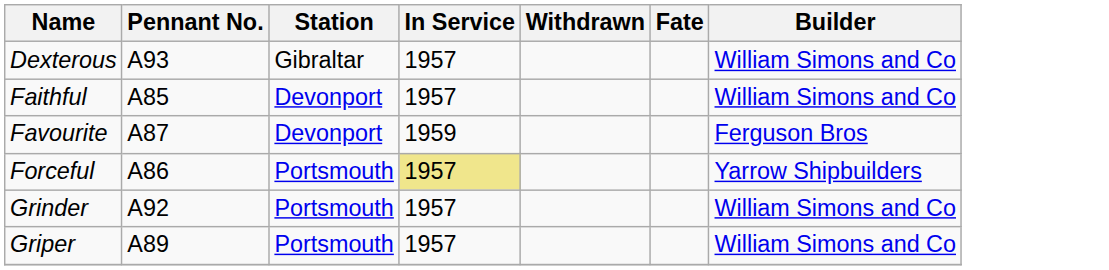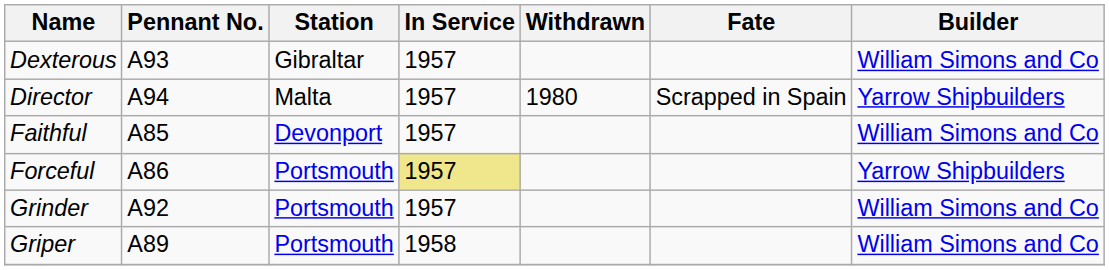 <table class="wikitable">
 <tr>
 <th>Name</th>
 <th>Pennant No.</th>
 <th>Station</th>
 <th>In Service</th>
 <th>Withdrawn</th>
 <th>Fate</th>
 <th>Builder</th>
 </tr>
 <tr>
 <td><em>Dexterous</em></td>
 <td>A93</td>
 <td>Gibraltar</td>
 <td>1957</td>
 <td></td>
 <td></td>
 <td><a href='#'>William Simons and Co</a></td>
 </tr>
 <tr>
+<td><em>Director</em></td>
+<td>A94</td>
+<td>Malta</td>
+<td>1957</td>
+<td>1980</td>
+<td>Scrapped in Spain</td>
+<td><a href='#'>Yarrow Shipbuilders</a></td>
+</tr>
+<tr>
 <td><em>Faithful</em></td>
 <td>A85</td>
 <td><a href='#'>Devonport</a></td>
 <td>1957</td>
 <td></td>
 <td></td>
 <td><a href='#'>William Simons and Co</a></td>
-</tr>
-<tr>
-<td><em>Favourite</em></td>
-<td>A87</td>
-<td><a href='#'>Devonport</a></td>
-<td>1959</td>
-<td></td>
-<td></td>
-<td><a href='#'>Ferguson Bros</a></td>
 </tr>
 <tr>
 <td><em>Forceful</em></td>
 <td>A86</td>
 <td><a href='#'>Portsmouth</a></td>
 <td style="background: khaki;">1957</td>
 <td></td>
 <td></td>
 <td><a href='#'>Yarrow Shipbuilders</a></td>
 </tr>
 <tr>
 <td><em>Grinder</em></td>
 <td>A92</td>
 <td><a href='#'>Portsmouth</a></td>
 <td>1957</td>
 <td></td>
 <td></td>
 <td><a href='#'>William Simons and Co</a></td>
 </tr>
 <tr>
 <td><em>Griper</em></td>
 <td>A89</td>
 <td><a href='#'>Portsmouth</a></td>
-<td>1957</td>
+<td>1958</td>
 <td></td>
 <td></td>
 <td><a href='#'>William Simons and Co</a></td>
 </tr>
 <tr>
 </tr>
 </table>
